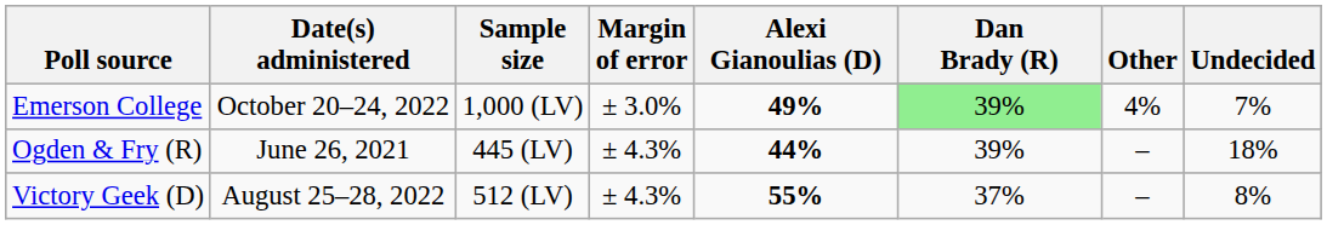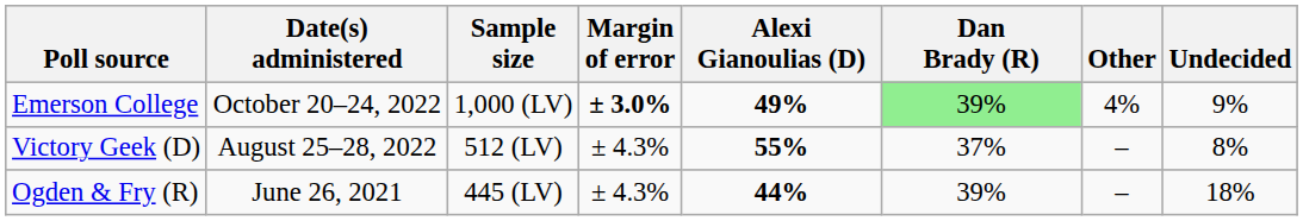 <table class="wikitable" style="font-size:90%;text-align:center;">
 <tr valign=bottom>
 <th>Poll source</th>
 <th>Date(s)<br>administered</th>
 <th>Sample<br>size</th>
 <th>Margin<br>of error</th>
 <th style="width:100px;">Alexi<br>Gianoulias (D)</th>
 <th style="width:100px;">Dan<br>Brady (R)</th>
 <th>Other</th>
 <th>Undecided</th>
 </tr>
 <tr>
 <td style="text-align:left;"><a href='#'>Emerson College</a></td>
 <td>October 20–24, 2022</td>
 <td>1,000 (LV)</td>
-<td>± 3.0%</td>
+<td><strong>± 3.0%</strong></td>
 <td><strong>49%</strong></td>
 <td style="background: lightgreen;">39%</td>
 <td>4%</td>
-<td>7%</td>
+<td>9%</td>
+</tr>
+<tr>
+<td style="text-align:left;"><a href='#'>Victory Geek</a> (D)</td>
+<td>August 25–28, 2022</td>
+<td>512 (LV)</td>
+<td>± 4.3%</td>
+<td><strong>55%</strong></td>
+<td>37%</td>
+<td>–</td>
+<td>8%</td>
 </tr>
 <tr>
 <td style="text-align:left;"><a href='#'>Ogden & Fry</a> (R)</td>
 <td>June 26, 2021</td>
 <td>445 (LV)</td>
 <td>± 4.3%</td>
 <td><strong>44%</strong></td>
 <td>39%</td>
 <td>–</td>
 <td>18%</td>
 </tr>
-<tr>
-<td style="text-align:left;"><a href='#'>Victory Geek</a> (D)</td>
-<td>August 25–28, 2022</td>
-<td>512 (LV)</td>
-<td>± 4.3%</td>
-<td><strong>55%</strong></td>
-<td>37%</td>
-<td>–</td>
-<td>8%</td>
-</tr>
 </table>
